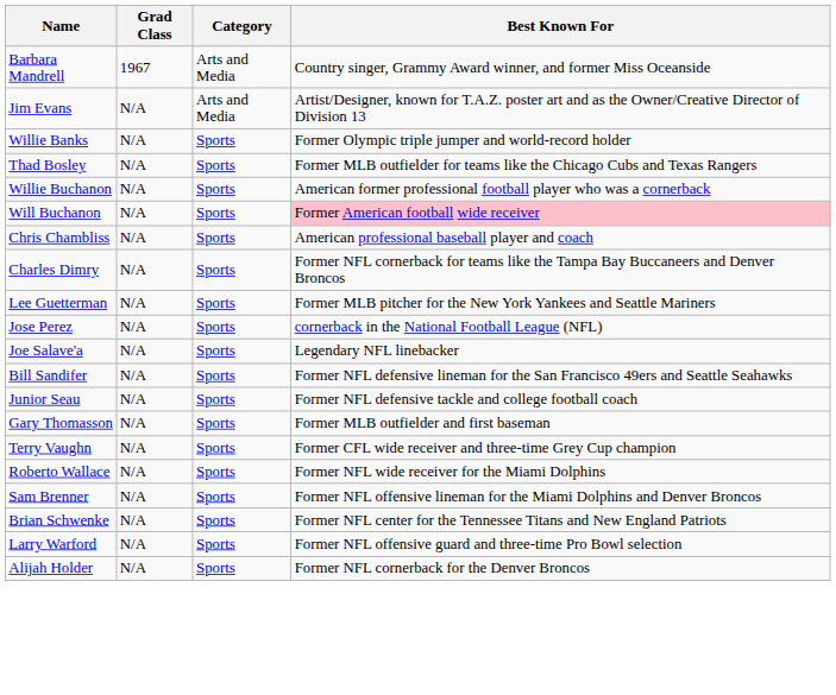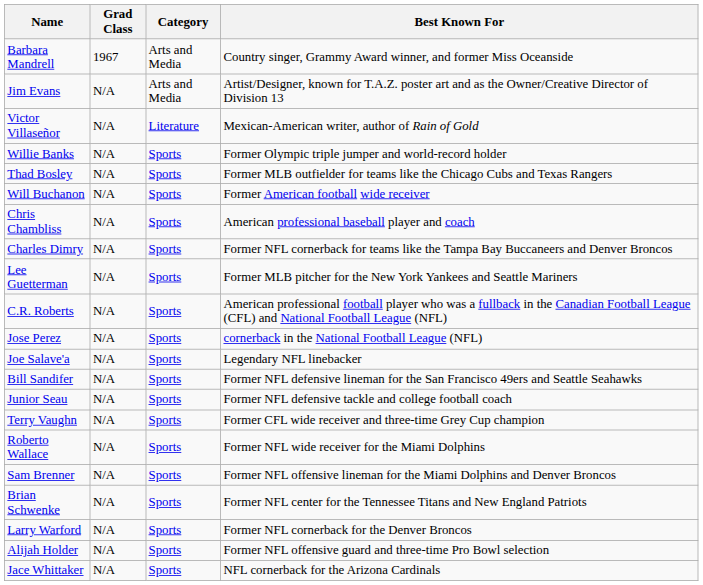 <table class="wikitable sortable plainrowheaders">
 <tr>
 <th scope="col">Name</th>
 <th scope="col">Grad Class</th>
 <th scope="col">Category</th>
 <th scope="col">Best Known For</th>
 </tr>
 <tr>
 <td><a href='#'>Barbara Mandrell</a></td>
 <td>1967</td>
 <td>Arts and Media</td>
 <td>Country singer, Grammy Award winner, and former Miss Oceanside</td>
 </tr>
 <tr>
 <td><a href='#'>Jim Evans</a></td>
 <td>N/A</td>
 <td>Arts and Media</td>
 <td>Artist/Designer, known for T.A.Z. poster art and as the Owner/Creative Director of Division 13</td>
 </tr>
 <tr>
+<td><a href='#'>Victor Villaseñor</a></td>
+<td>N/A</td>
+<td><a href='#'>Literature</a></td>
+<td>Mexican-American writer, author of <em>Rain of Gold</em></td>
+</tr>
+<tr>
 <td><a href='#'>Willie Banks</a></td>
 <td>N/A</td>
 <td><a href='#'>Sports</a></td>
 <td>Former Olympic triple jumper and world-record holder</td>
 </tr>
 <tr>
 <td><a href='#'>Thad Bosley</a></td>
 <td>N/A</td>
 <td><a href='#'>Sports</a></td>
 <td>Former MLB outfielder for teams like the Chicago Cubs and Texas Rangers</td>
 </tr>
 <tr>
-<td><a href='#'>Willie Buchanon</a></td>
-<td>N/A</td>
-<td><a href='#'>Sports</a></td>
-<td>American former professional <a href='#'>football</a> player who was a <a href='#'>cornerback</a></td>
-</tr>
-<tr>
 <td><a href='#'>Will Buchanon</a></td>
 <td>N/A</td>
 <td><a href='#'>Sports</a></td>
-<td style="background: pink;">Former <a href='#'>American football</a> <a href='#'>wide receiver</a></td>
+<td>Former <a href='#'>American football</a> <a href='#'>wide receiver</a></td>
 </tr>
 <tr>
 <td><a href='#'>Chris Chambliss</a></td>
 <td>N/A</td>
 <td><a href='#'>Sports</a></td>
 <td>American <a href='#'>professional baseball</a> player and <a href='#'>coach</a></td>
 </tr>
 <tr>
 <td><a href='#'>Charles Dimry</a></td>
 <td>N/A</td>
 <td><a href='#'>Sports</a></td>
 <td>Former NFL cornerback for teams like the Tampa Bay Buccaneers and Denver Broncos</td>
 </tr>
 <tr>
 <td><a href='#'>Lee Guetterman</a></td>
 <td>N/A</td>
 <td><a href='#'>Sports</a></td>
 <td>Former MLB pitcher for the New York Yankees and Seattle Mariners</td>
+</tr>
+<tr>
+<td><a href='#'>C.R. Roberts</a></td>
+<td>N/A</td>
+<td><a href='#'>Sports</a></td>
+<td>American professional <a href='#'>football</a> player who was a <a href='#'>fullback</a> in the <a href='#'>Canadian Football League</a> (CFL) and <a href='#'>National Football League</a> (NFL)</td>
 </tr>
 <tr>
 <td><a href='#'>Jose Perez</a></td>
 <td>N/A</td>
 <td><a href='#'>Sports</a></td>
 <td><a href='#'>cornerback</a> in the <a href='#'>National Football League</a> (NFL)</td>
 </tr>
 <tr>
 <td><a href='#'>Joe Salave'a</a></td>
 <td>N/A</td>
 <td><a href='#'>Sports</a></td>
 <td>Legendary NFL linebacker</td>
 </tr>
 <tr>
 <td><a href='#'>Bill Sandifer</a></td>
 <td>N/A</td>
 <td><a href='#'>Sports</a></td>
 <td>Former NFL defensive lineman for the San Francisco 49ers and Seattle Seahawks</td>
 </tr>
 <tr>
 <td><a href='#'>Junior Seau</a></td>
 <td>N/A</td>
 <td><a href='#'>Sports</a></td>
 <td>Former NFL defensive tackle and college football coach</td>
-</tr>
-<tr>
-<td><a href='#'>Gary Thomasson</a></td>
-<td>N/A</td>
-<td><a href='#'>Sports</a></td>
-<td>Former MLB outfielder and first baseman</td>
 </tr>
 <tr>
 <td><a href='#'>Terry Vaughn</a></td>
 <td>N/A</td>
 <td><a href='#'>Sports</a></td>
 <td>Former CFL wide receiver and three-time Grey Cup champion</td>
 </tr>
 <tr>
 <td><a href='#'>Roberto Wallace</a></td>
 <td>N/A</td>
 <td><a href='#'>Sports</a></td>
 <td>Former NFL wide receiver for the Miami Dolphins</td>
 </tr>
 <tr>
 <td><a href='#'>Sam Brenner</a></td>
 <td>N/A</td>
 <td><a href='#'>Sports</a></td>
 <td>Former NFL offensive lineman for the Miami Dolphins and Denver Broncos</td>
 </tr>
 <tr>
 <td><a href='#'>Brian Schwenke</a></td>
 <td>N/A</td>
 <td><a href='#'>Sports</a></td>
 <td>Former NFL center for the Tennessee Titans and New England Patriots</td>
 </tr>
 <tr>
 <td><a href='#'>Larry Warford</a></td>
 <td>N/A</td>
 <td><a href='#'>Sports</a></td>
-<td>Former NFL offensive guard and three-time Pro Bowl selection</td>
+<td>Former NFL cornerback for the Denver Broncos</td>
 </tr>
 <tr>
 <td><a href='#'>Alijah Holder</a></td>
 <td>N/A</td>
 <td><a href='#'>Sports</a></td>
-<td>Former NFL cornerback for the Denver Broncos</td>
+<td>Former NFL offensive guard and three-time Pro Bowl selection</td>
+</tr>
+<tr>
+<td><a href='#'>Jace Whittaker</a></td>
+<td>N/A</td>
+<td><a href='#'>Sports</a></td>
+<td>NFL cornerback for the Arizona Cardinals</td>
 </tr>
 </table>
